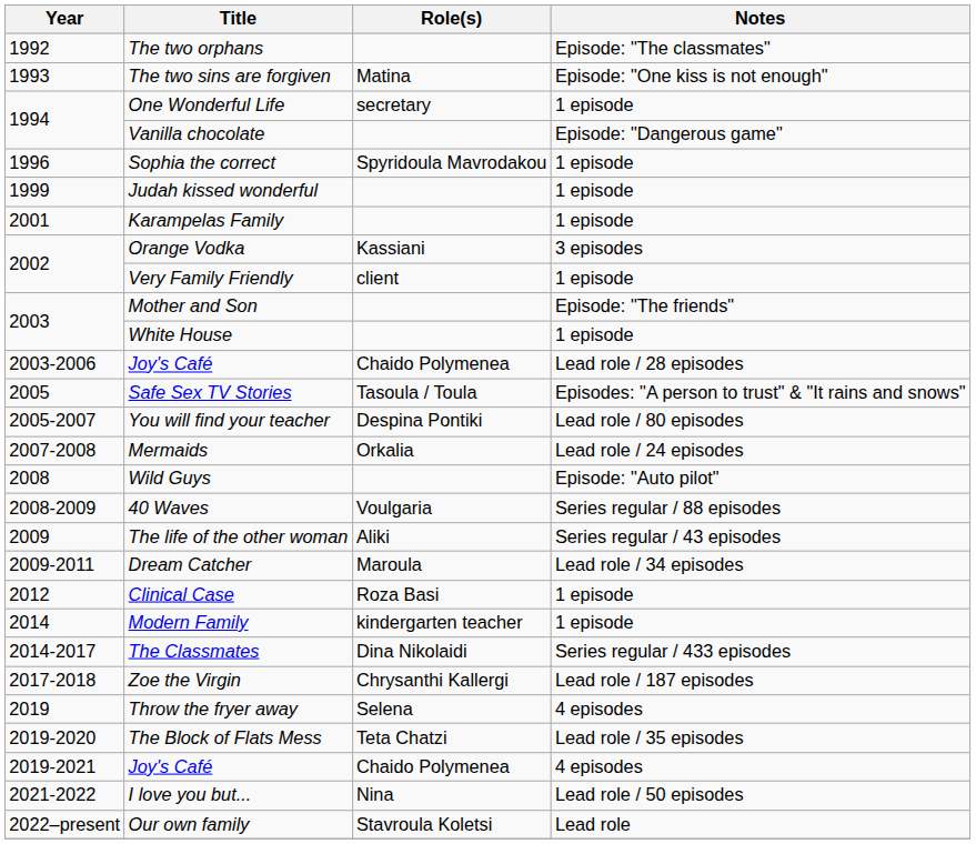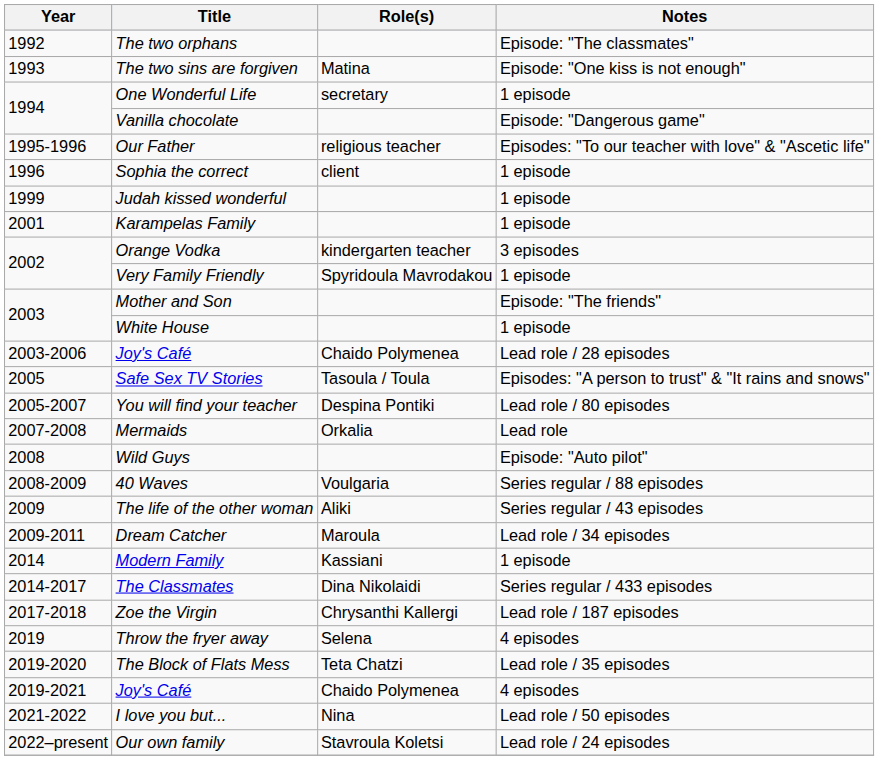 <table class="wikitable">
 <tr style="background:#b0c4de; text-align:center;">
 <th>Year</th>
 <th>Title</th>
 <th>Role(s)</th>
 <th>Notes</th>
 </tr>
 <tr>
 <td>1992</td>
 <td><em>The two orphans</em></td>
 <td></td>
 <td>Episode: "The classmates"</td>
 </tr>
 <tr>
 <td>1993</td>
 <td><em>The two sins are forgiven</em></td>
 <td>Matina</td>
 <td>Episode: "One kiss is not enough"</td>
 </tr>
 <tr>
 <td rowspan="2">1994</td>
 <td><em>One Wonderful Life</em></td>
 <td>secretary</td>
 <td>1 episode</td>
 </tr>
 <tr>
 <td><em>Vanilla chocolate</em></td>
 <td></td>
 <td>Episode: "Dangerous game"</td>
 </tr>
 <tr>
+<td>1995-1996</td>
+<td><em>Our Father</em></td>
+<td>religious teacher</td>
+<td>Episodes: "To our teacher with love" & "Ascetic life"</td>
+</tr>
+<tr>
 <td>1996</td>
 <td><em>Sophia the correct</em></td>
-<td>Spyridoula Mavrodakou</td>
+<td>client</td>
 <td>1 episode</td>
 </tr>
 <tr>
 <td>1999</td>
 <td><em>Judah kissed wonderful</em></td>
 <td></td>
 <td>1 episode</td>
 </tr>
 <tr>
 <td>2001</td>
 <td><em>Karampelas Family</em></td>
 <td></td>
 <td>1 episode</td>
 </tr>
 <tr>
 <td rowspan="2">2002</td>
 <td><em>Orange Vodka</em></td>
-<td>Kassiani</td>
+<td>kindergarten teacher</td>
 <td>3 episodes</td>
 </tr>
 <tr>
 <td><em>Very Family Friendly</em></td>
-<td>client</td>
+<td>Spyridoula Mavrodakou</td>
 <td>1 episode</td>
 </tr>
 <tr>
 <td rowspan="2">2003</td>
 <td><em>Mother and Son</em></td>
 <td></td>
 <td>Episode: "The friends"</td>
 </tr>
 <tr>
 <td><em>White House</em></td>
 <td></td>
 <td>1 episode</td>
 </tr>
 <tr>
 <td>2003-2006</td>
 <td><em><a href='#'>Joy's Café</a></em></td>
 <td>Chaido Polymenea</td>
 <td>Lead role / 28 episodes</td>
 </tr>
 <tr>
 <td>2005</td>
 <td><em><a href='#'>Safe Sex TV Stories</a></em></td>
 <td>Tasoula / Toula</td>
 <td>Episodes: "A person to trust" & "It rains and snows"</td>
 </tr>
 <tr>
 <td>2005-2007</td>
 <td><em>You will find your teacher</em></td>
 <td>Despina Pontiki</td>
 <td>Lead role / 80 episodes</td>
 </tr>
 <tr>
 <td>2007-2008</td>
 <td><em>Mermaids</em></td>
 <td>Orkalia</td>
-<td>Lead role / 24 episodes</td>
+<td>Lead role</td>
 </tr>
 <tr>
 <td>2008</td>
 <td><em>Wild Guys</em></td>
 <td></td>
 <td>Episode: "Auto pilot"</td>
 </tr>
 <tr>
 <td>2008-2009</td>
 <td><em>40 Waves</em></td>
 <td>Voulgaria</td>
 <td>Series regular / 88 episodes</td>
 </tr>
 <tr>
 <td>2009</td>
 <td><em>The life of the other woman</em></td>
 <td>Aliki</td>
 <td>Series regular / 43 episodes</td>
 </tr>
 <tr>
 <td>2009-2011</td>
 <td><em>Dream Catcher</em></td>
 <td>Maroula</td>
 <td>Lead role / 34 episodes</td>
 </tr>
 <tr>
-<td>2012</td>
-<td><em><a href='#'>Clinical Case</a></em></td>
-<td>Roza Basi</td>
-<td>1 episode</td>
-</tr>
-<tr>
 <td>2014</td>
 <td><em><a href='#'>Modern Family</a></em></td>
-<td>kindergarten teacher</td>
+<td>Kassiani</td>
 <td>1 episode</td>
 </tr>
 <tr>
 <td>2014-2017</td>
 <td><em><a href='#'>The Classmates</a></em></td>
 <td>Dina Nikolaidi</td>
 <td>Series regular / 433 episodes</td>
 </tr>
 <tr>
 <td>2017-2018</td>
 <td><em>Zoe the Virgin</em></td>
 <td>Chrysanthi Kallergi</td>
 <td>Lead role / 187 episodes</td>
 </tr>
 <tr>
 <td>2019</td>
 <td><em>Throw the fryer away</em></td>
 <td>Selena</td>
 <td>4 episodes</td>
 </tr>
 <tr>
 <td>2019-2020</td>
 <td><em>The Block of Flats Mess</em></td>
 <td>Teta Chatzi</td>
 <td>Lead role / 35 episodes</td>
 </tr>
 <tr>
 <td>2019-2021</td>
 <td><em><a href='#'>Joy's Café</a></em></td>
 <td>Chaido Polymenea</td>
 <td>4 episodes</td>
 </tr>
 <tr>
 <td>2021-2022</td>
 <td><em>I love you but...</em></td>
 <td>Nina</td>
 <td>Lead role / 50 episodes</td>
 </tr>
 <tr>
 <td>2022–present</td>
 <td><em>Our own family</em></td>
 <td>Stavroula Koletsi</td>
-<td>Lead role</td>
+<td>Lead role / 24 episodes</td>
 </tr>
 <tr>
 </tr>
 </table>
